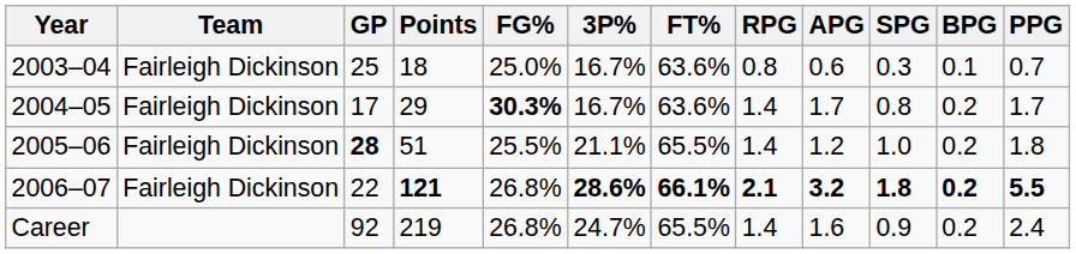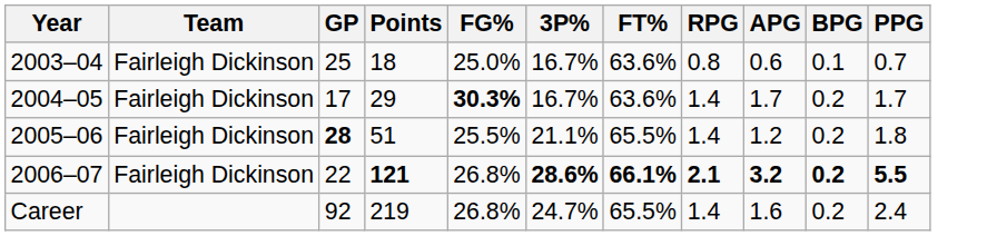 <table class="wikitable">
 <tr>
 <th>Year</th>
 <th>Team</th>
 <th>GP</th>
 <th>Points</th>
 <th>FG%</th>
 <th>3P%</th>
 <th>FT%</th>
 <th>RPG</th>
 <th>APG</th>
-<th>SPG</th>
 <th>BPG</th>
 <th>PPG</th>
 </tr>
 <tr>
 <td>2003–04</td>
 <td>Fairleigh Dickinson</td>
 <td>25</td>
 <td>18</td>
 <td>25.0%</td>
 <td>16.7%</td>
 <td>63.6%</td>
 <td>0.8</td>
 <td>0.6</td>
-<td>0.3</td>
 <td>0.1</td>
 <td>0.7</td>
 </tr>
 <tr>
 <td>2004–05</td>
 <td>Fairleigh Dickinson</td>
 <td>17</td>
 <td>29</td>
 <td><strong>30.3%</strong></td>
 <td>16.7%</td>
 <td>63.6%</td>
 <td>1.4</td>
 <td>1.7</td>
-<td>0.8</td>
 <td>0.2</td>
 <td>1.7</td>
 </tr>
 <tr>
 <td>2005–06</td>
 <td>Fairleigh Dickinson</td>
 <td><strong>28</strong></td>
 <td>51</td>
 <td>25.5%</td>
 <td>21.1%</td>
 <td>65.5%</td>
 <td>1.4</td>
 <td>1.2</td>
-<td>1.0</td>
 <td>0.2</td>
 <td>1.8</td>
 </tr>
 <tr>
 <td>2006–07</td>
 <td>Fairleigh Dickinson</td>
 <td>22</td>
 <td><strong>121</strong></td>
 <td>26.8%</td>
 <td><strong>28.6%</strong></td>
 <td><strong>66.1%</strong></td>
 <td><strong>2.1</strong></td>
 <td><strong>3.2</strong></td>
-<td><strong>1.8</strong></td>
 <td><strong>0.2</strong></td>
 <td><strong>5.5</strong></td>
 </tr>
 <tr>
 <td>Career</td>
 <td></td>
 <td>92</td>
 <td>219</td>
 <td>26.8%</td>
 <td>24.7%</td>
 <td>65.5%</td>
 <td>1.4</td>
 <td>1.6</td>
-<td>0.9</td>
 <td>0.2</td>
 <td>2.4</td>
 </tr>
 </table>
